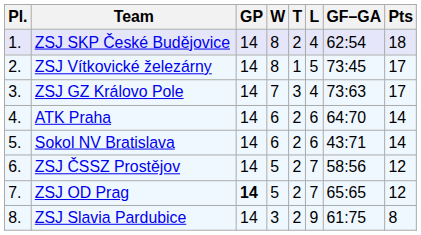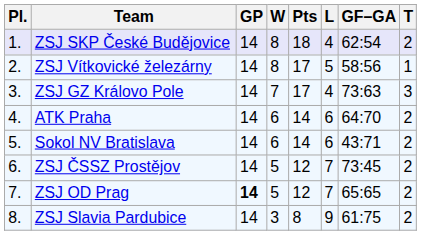 <table class="wikitable">
 <tr>
 <th>Pl.</th>
 <th width="200">Team</th>
 <th>GP</th>
 <th>W</th>
-<th>T</th>
+<th>Pts</th>
 <th>L</th>
 <th>GF–GA</th>
-<th>Pts</th>
+<th>T</th>
 </tr>
 <tr bgcolor="#e6e6fa">
 <td>1.</td>
 <td><a href='#'>ZSJ SKP České Budějovice</a></td>
 <td>14</td>
 <td>8</td>
-<td>2</td>
+<td>18</td>
 <td>4</td>
 <td>62:54</td>
-<td>18</td>
+<td>2</td>
 </tr>
 <tr bgcolor="#f0f8ff">
 <td>2.</td>
 <td><a href='#'>ZSJ Vítkovické železárny</a></td>
 <td>14</td>
 <td>8</td>
+<td>17</td>
+<td>5</td>
+<td>58:56</td>
 <td>1</td>
-<td>5</td>
-<td>73:45</td>
-<td>17</td>
 </tr>
 <tr bgcolor="#f0f8ff">
 <td>3.</td>
 <td><a href='#'>ZSJ GZ Královo Pole</a></td>
 <td>14</td>
 <td>7</td>
-<td>3</td>
+<td>17</td>
 <td>4</td>
 <td>73:63</td>
-<td>17</td>
+<td>3</td>
 </tr>
 <tr bgcolor="#f0f8ff">
 <td>4.</td>
 <td><a href='#'>ATK Praha</a></td>
 <td>14</td>
 <td>6</td>
-<td>2</td>
+<td>14</td>
 <td>6</td>
 <td>64:70</td>
-<td>14</td>
+<td>2</td>
 </tr>
 <tr bgcolor="#f0f8ff">
 <td>5.</td>
 <td><a href='#'>Sokol NV Bratislava</a></td>
 <td>14</td>
 <td>6</td>
-<td>2</td>
+<td>14</td>
 <td>6</td>
 <td>43:71</td>
-<td>14</td>
+<td>2</td>
 </tr>
 <tr bgcolor="#f0f8ff">
 <td>6.</td>
 <td><a href='#'>ZSJ ČSSZ Prostějov</a></td>
 <td>14</td>
 <td>5</td>
+<td>12</td>
+<td>7</td>
+<td>73:45</td>
 <td>2</td>
-<td>7</td>
-<td>58:56</td>
-<td>12</td>
 </tr>
 <tr bgcolor="#f0f8ff">
 <td>7.</td>
 <td><a href='#'>ZSJ OD Prag</a></td>
 <td><strong>14</strong></td>
 <td>5</td>
-<td>2</td>
+<td>12</td>
 <td>7</td>
 <td>65:65</td>
-<td>12</td>
+<td>2</td>
 </tr>
 <tr bgcolor="#f0f8ff">
 <td>8.</td>
 <td><a href='#'>ZSJ Slavia Pardubice</a></td>
 <td>14</td>
 <td>3</td>
-<td>2</td>
+<td>8</td>
 <td>9</td>
 <td>61:75</td>
-<td>8</td>
+<td>2</td>
 </tr>
 </table>
